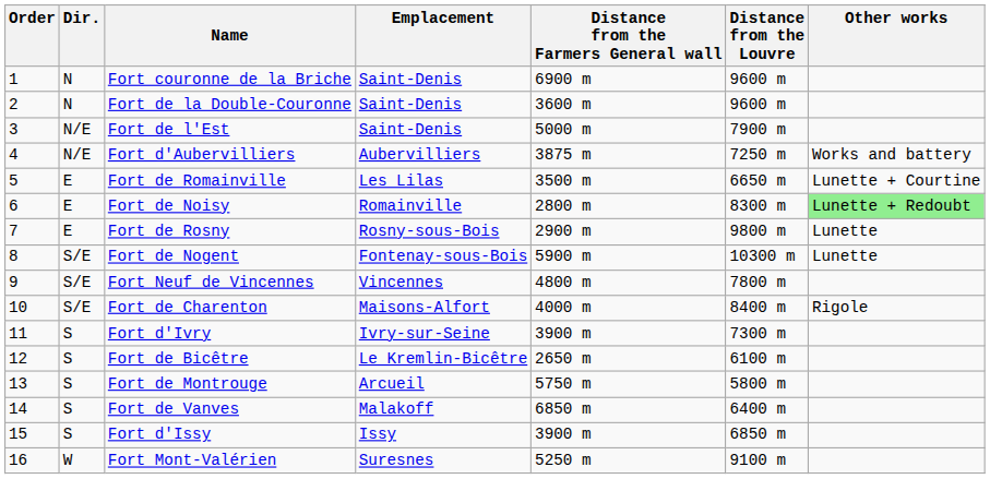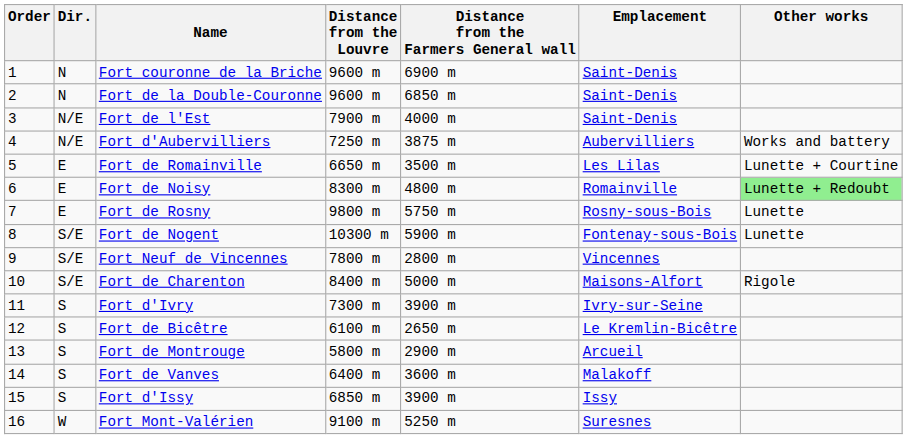 <table class="wikitable sortable">
 <tr>
 <th>Order<br><br><br></th>
 <th>Dir.<br><br><br></th>
 <th>Name</th>
+<th>Distance<br>from the<br>Louvre<br></th>
+<th>Distance<br>from the<br>Farmers General wall<br></th>
 <th>Emplacement<br><br><br></th>
-<th>Distance<br>from the<br>Farmers General wall<br></th>
-<th>Distance<br>from the<br>Louvre<br></th>
 <th>Other works<br><br><br></th>
 </tr>
 <tr>
 <td>1</td>
 <td>N</td>
 <td><a href='#'>Fort couronne de la Briche</a></td>
+<td>9600 m</td>
+<td>6900 m</td>
 <td><a href='#'>Saint-Denis</a></td>
-<td>6900 m</td>
-<td>9600 m</td>
 <td></td>
 </tr>
 <tr>
 <td>2</td>
 <td>N</td>
 <td><a href='#'>Fort de la Double-Couronne</a></td>
+<td>9600 m</td>
+<td>6850 m</td>
 <td><a href='#'>Saint-Denis</a></td>
-<td>3600 m</td>
-<td>9600 m</td>
 <td></td>
 </tr>
 <tr>
 <td>3</td>
 <td>N/E</td>
 <td><a href='#'>Fort de l'Est</a></td>
+<td>7900 m</td>
+<td>4000 m</td>
 <td><a href='#'>Saint-Denis</a></td>
-<td>5000 m</td>
-<td>7900 m</td>
 <td></td>
 </tr>
 <tr>
 <td>4</td>
 <td>N/E</td>
 <td><a href='#'>Fort d'Aubervilliers</a></td>
+<td>7250 m</td>
+<td>3875 m</td>
 <td><a href='#'>Aubervilliers</a></td>
-<td>3875 m</td>
-<td>7250 m</td>
 <td>Works and battery</td>
 </tr>
 <tr>
 <td>5</td>
 <td>E</td>
 <td><a href='#'>Fort de Romainville</a></td>
+<td>6650 m</td>
+<td>3500 m</td>
 <td><a href='#'>Les Lilas</a></td>
-<td>3500 m</td>
-<td>6650 m</td>
 <td>Lunette + Courtine</td>
 </tr>
 <tr>
 <td>6</td>
 <td>E</td>
 <td><a href='#'>Fort de Noisy</a></td>
+<td>8300 m</td>
+<td>4800 m</td>
 <td><a href='#'>Romainville</a></td>
-<td>2800 m</td>
-<td>8300 m</td>
 <td style="background: lightgreen;">Lunette + Redoubt</td>
 </tr>
 <tr>
 <td>7</td>
 <td>E</td>
 <td><a href='#'>Fort de Rosny</a></td>
+<td>9800 m</td>
+<td>5750 m</td>
 <td><a href='#'>Rosny-sous-Bois</a></td>
-<td>2900 m</td>
-<td>9800 m</td>
 <td>Lunette</td>
 </tr>
 <tr>
 <td>8</td>
 <td>S/E</td>
 <td><a href='#'>Fort de Nogent</a></td>
+<td>10300 m</td>
+<td>5900 m</td>
 <td><a href='#'>Fontenay-sous-Bois</a></td>
-<td>5900 m</td>
-<td>10300 m</td>
 <td>Lunette</td>
 </tr>
 <tr>
 <td>9</td>
 <td>S/E</td>
 <td><a href='#'>Fort Neuf de Vincennes</a></td>
+<td>7800 m</td>
+<td>2800 m</td>
 <td><a href='#'>Vincennes</a></td>
-<td>4800 m</td>
-<td>7800 m</td>
 <td></td>
 </tr>
 <tr>
 <td>10</td>
 <td>S/E</td>
 <td><a href='#'>Fort de Charenton</a></td>
+<td>8400 m</td>
+<td>5000 m</td>
 <td><a href='#'>Maisons-Alfort</a></td>
-<td>4000 m</td>
-<td>8400 m</td>
 <td>Rigole</td>
 </tr>
 <tr>
 <td>11</td>
 <td>S</td>
 <td><a href='#'>Fort d'Ivry</a></td>
+<td>7300 m</td>
+<td>3900 m</td>
 <td><a href='#'>Ivry-sur-Seine</a></td>
-<td>3900 m</td>
-<td>7300 m</td>
 <td></td>
 </tr>
 <tr>
 <td>12</td>
 <td>S</td>
 <td><a href='#'>Fort de Bicêtre</a></td>
+<td>6100 m</td>
+<td>2650 m</td>
 <td><a href='#'>Le Kremlin-Bicêtre</a></td>
-<td>2650 m</td>
-<td>6100 m</td>
 <td></td>
 </tr>
 <tr>
 <td>13</td>
 <td>S</td>
 <td><a href='#'>Fort de Montrouge</a></td>
+<td>5800 m</td>
+<td>2900 m</td>
 <td><a href='#'>Arcueil</a></td>
-<td>5750 m</td>
-<td>5800 m</td>
 <td></td>
 </tr>
 <tr>
 <td>14</td>
 <td>S</td>
 <td><a href='#'>Fort de Vanves</a></td>
+<td>6400 m</td>
+<td>3600 m</td>
 <td><a href='#'>Malakoff</a></td>
-<td>6850 m</td>
-<td>6400 m</td>
 <td></td>
 </tr>
 <tr>
 <td>15</td>
 <td>S</td>
 <td><a href='#'>Fort d'Issy</a></td>
+<td>6850 m</td>
+<td>3900 m</td>
 <td><a href='#'>Issy</a></td>
-<td>3900 m</td>
-<td>6850 m</td>
 <td></td>
 </tr>
 <tr>
 <td>16</td>
 <td>W</td>
 <td><a href='#'>Fort Mont-Valérien</a></td>
+<td>9100 m</td>
+<td>5250 m</td>
 <td><a href='#'>Suresnes</a></td>
-<td>5250 m</td>
-<td>9100 m</td>
 <td></td>
 </tr>
 </table>
